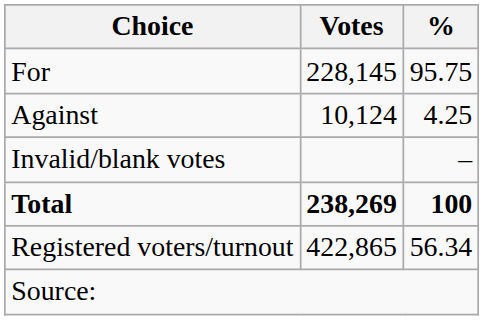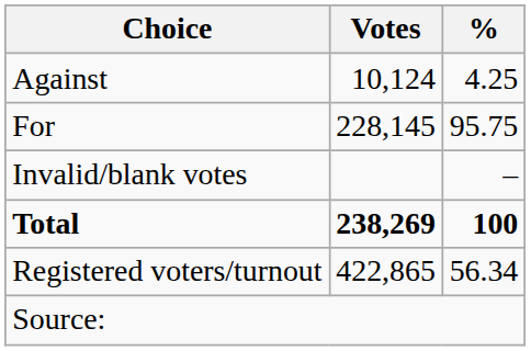 <table class=wikitable style=text-align:right>
 <tr>
 <th>Choice</th>
 <th>Votes</th>
 <th>%</th>
 </tr>
 <tr>
+<td align=left>Against</td>
+<td>10,124</td>
+<td>4.25</td>
+</tr>
+<tr>
 <td align=left>For</td>
 <td>228,145</td>
 <td>95.75</td>
-</tr>
-<tr>
-<td align=left>Against</td>
-<td>10,124</td>
-<td>4.25</td>
 </tr>
 <tr>
 <td align=left>Invalid/blank votes</td>
 <td></td>
 <td>–</td>
 </tr>
 <tr>
 <td align=left><strong>Total</strong></td>
 <td><strong>238,269</strong></td>
 <td><strong>100</strong></td>
 </tr>
 <tr>
 <td align=left>Registered voters/turnout</td>
 <td>422,865</td>
 <td>56.34</td>
 </tr>
 <tr>
 <td align=left colspan=3>Source: </td>
 </tr>
 </table>
